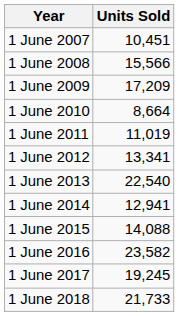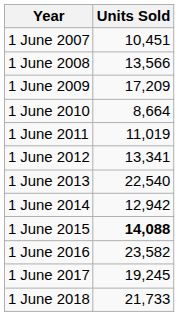 <table class="wikitable">
 <tr>
 <th>Year</th>
 <th>Units Sold</th>
 </tr>
 <tr>
 <td>1 June 2007</td>
 <td align=right>10,451</td>
 </tr>
 <tr>
 <td>1 June 2008</td>
-<td align=right>15,566</td>
+<td align=right>13,566</td>
 </tr>
 <tr>
 <td>1 June 2009</td>
 <td align=right>17,209</td>
 </tr>
 <tr>
 <td>1 June 2010</td>
 <td align=right>8,664</td>
 </tr>
 <tr>
 <td>1 June 2011</td>
 <td align=right>11,019</td>
 </tr>
 <tr>
 <td>1 June 2012</td>
 <td align=right>13,341</td>
 </tr>
 <tr>
 <td>1 June 2013</td>
 <td align=right>22,540</td>
 </tr>
 <tr>
 <td>1 June 2014</td>
-<td align=right>12,941</td>
+<td align=right>12,942</td>
 </tr>
 <tr>
 <td>1 June 2015</td>
-<td align=right>14,088</td>
+<td align=right><strong>14,088</strong></td>
 </tr>
 <tr>
 <td>1 June 2016</td>
 <td align=right>23,582</td>
 </tr>
 <tr>
 <td>1 June 2017</td>
 <td align=right>19,245</td>
 </tr>
 <tr>
 <td>1 June 2018</td>
 <td align=right>21,733</td>
 </tr>
 </table>
